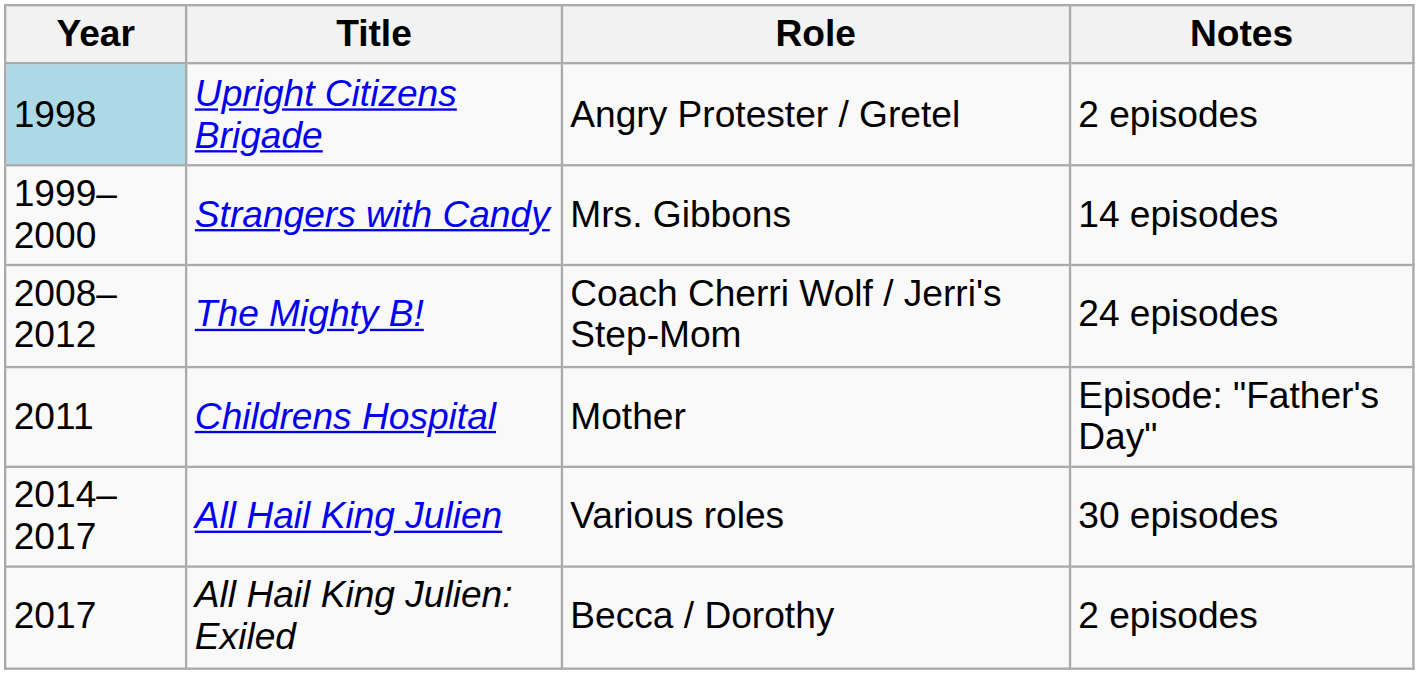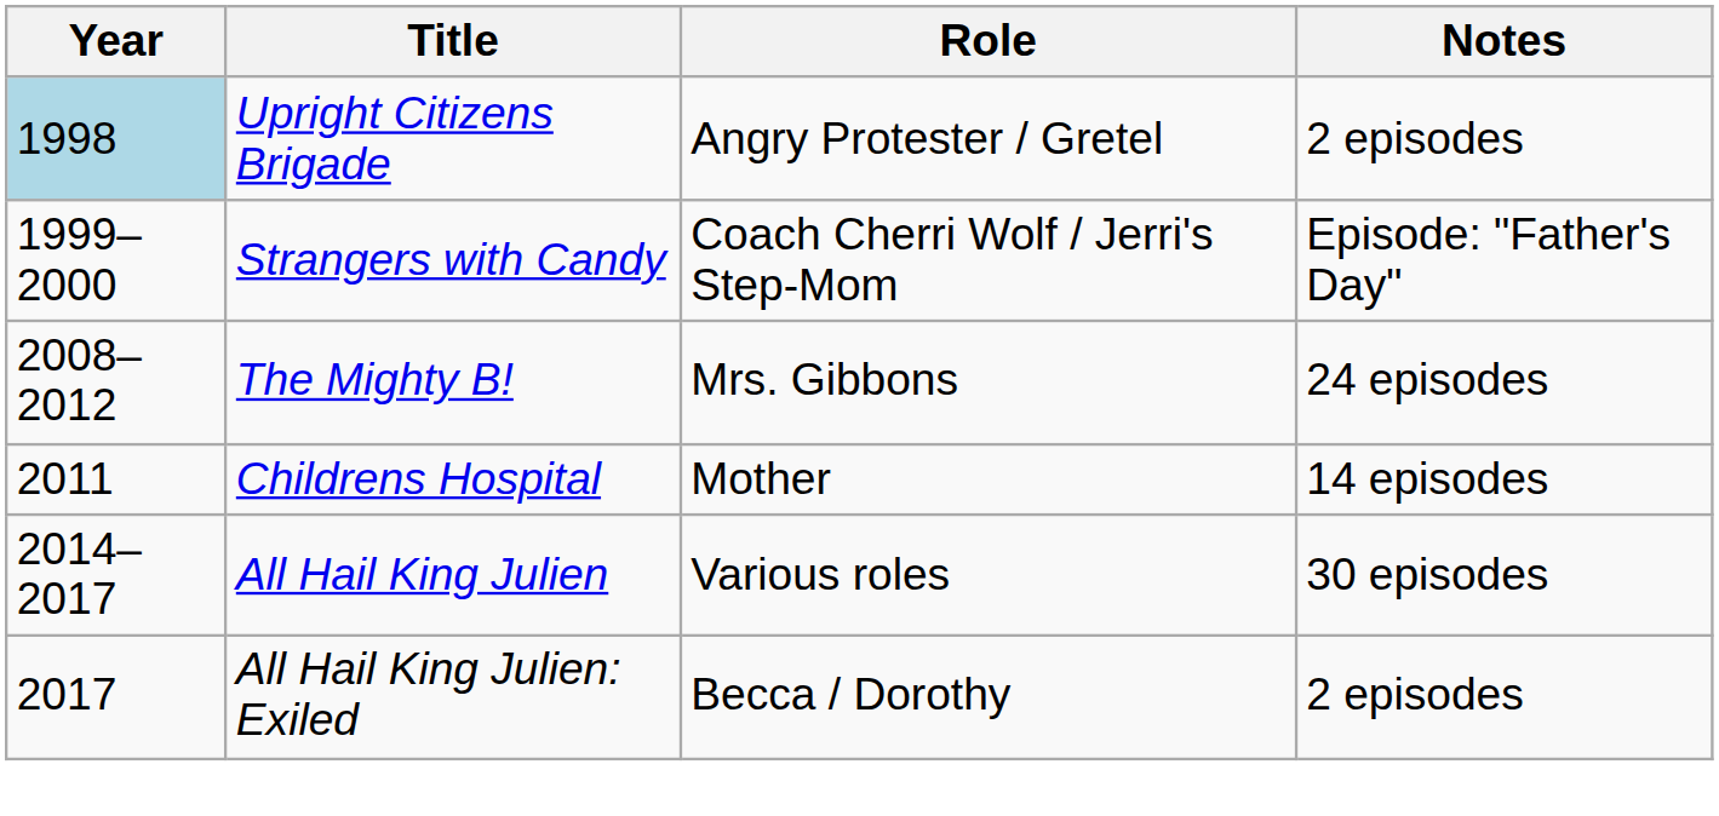 <table class="wikitable sortable">
 <tr>
 <th>Year</th>
 <th>Title</th>
 <th>Role</th>
 <th>Notes</th>
 </tr>
 <tr>
 <td style="background: lightblue;">1998</td>
 <td><a href='#'><em>Upright Citizens Brigade</em></a></td>
 <td>Angry Protester / Gretel</td>
 <td>2 episodes</td>
 </tr>
 <tr>
 <td>1999–2000</td>
 <td><em><a href='#'>Strangers with Candy</a></em></td>
-<td>Mrs. Gibbons</td>
-<td>14 episodes</td>
+<td>Coach Cherri Wolf / Jerri's Step-Mom</td>
+<td>Episode: "Father's Day"</td>
 </tr>
 <tr>
 <td>2008–2012</td>
 <td><em><a href='#'>The Mighty B!</a></em></td>
-<td>Coach Cherri Wolf / Jerri's Step-Mom</td>
+<td>Mrs. Gibbons</td>
 <td>24 episodes</td>
 </tr>
 <tr>
 <td>2011</td>
 <td><em><a href='#'>Childrens Hospital</a></em></td>
 <td>Mother</td>
-<td>Episode: "Father's Day"</td>
+<td>14 episodes</td>
 </tr>
 <tr>
 <td>2014–2017</td>
 <td><em><a href='#'>All Hail King Julien</a></em></td>
 <td>Various roles</td>
 <td>30 episodes</td>
 </tr>
 <tr>
 <td>2017</td>
 <td><em>All Hail King Julien: Exiled</em></td>
 <td>Becca / Dorothy</td>
 <td>2 episodes</td>
 </tr>
 </table>
